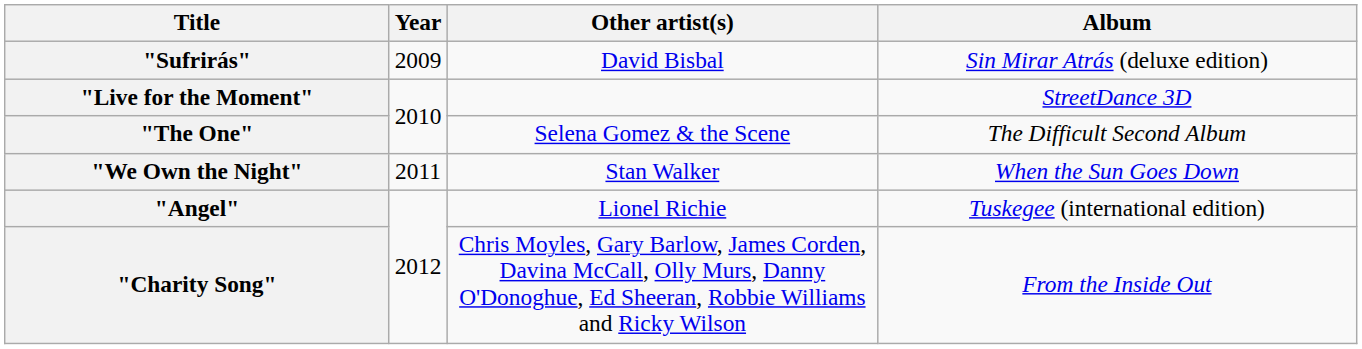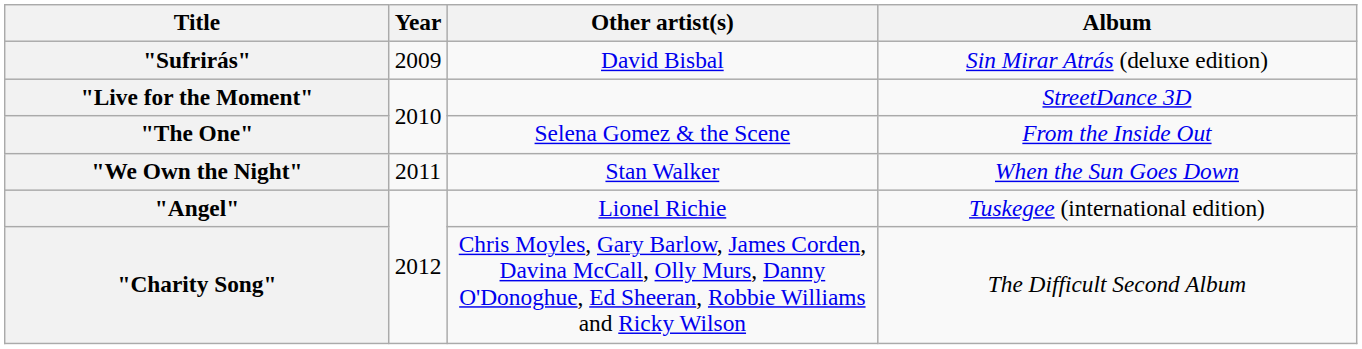 <table class="wikitable plainrowheaders" style="text-align:center">
 <tr>
 <th scope="col" style="width:16em;">Title</th>
 <th scope="col" style="width:1em;">Year</th>
 <th scope="col" style="width:18em;">Other artist(s)</th>
 <th scope="col" style="width:20em;">Album</th>
 </tr>
 <tr>
 <th scope="row">"Sufrirás"</th>
 <td>2009</td>
 <td><a href='#'>David Bisbal</a></td>
 <td><em><a href='#'>Sin Mirar Atrás</a></em> (deluxe edition)</td>
 </tr>
 <tr>
 <th scope="row">"Live for the Moment"</th>
 <td rowspan="2">2010</td>
 <td></td>
 <td><em><a href='#'>StreetDance 3D</a></em></td>
 </tr>
 <tr>
 <th scope="row">"The One"</th>
 <td><a href='#'>Selena Gomez & the Scene</a></td>
-<td><em>The Difficult Second Album</em></td>
+<td><em><a href='#'>From the Inside Out</a></em></td>
 </tr>
 <tr>
 <th scope="row">"We Own the Night"</th>
 <td>2011</td>
 <td><a href='#'>Stan Walker</a></td>
 <td><em><a href='#'>When the Sun Goes Down</a></em></td>
 </tr>
 <tr>
 <th scope="row">"Angel"</th>
 <td rowspan="2">2012</td>
 <td><a href='#'>Lionel Richie</a></td>
 <td><em><a href='#'>Tuskegee</a></em> (international edition)</td>
 </tr>
 <tr>
 <th scope="row">"Charity Song"</th>
 <td><a href='#'>Chris Moyles</a>, <a href='#'>Gary Barlow</a>, <a href='#'>James Corden</a>, <a href='#'>Davina McCall</a>, <a href='#'>Olly Murs</a>, <a href='#'>Danny O'Donoghue</a>, <a href='#'>Ed Sheeran</a>, <a href='#'>Robbie Williams</a> and <a href='#'>Ricky Wilson</a></td>
-<td><em><a href='#'>From the Inside Out</a></em></td>
+<td><em>The Difficult Second Album</em></td>
 </tr>
 </table>
